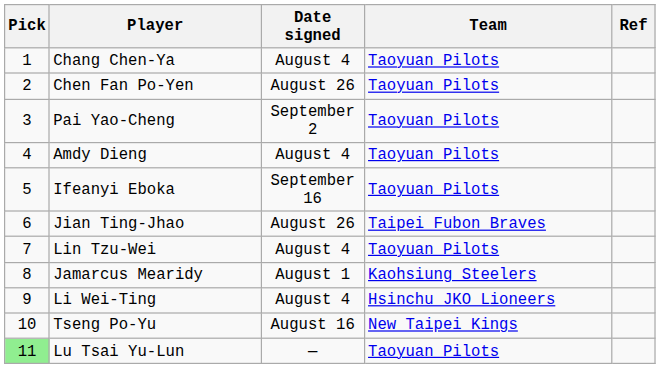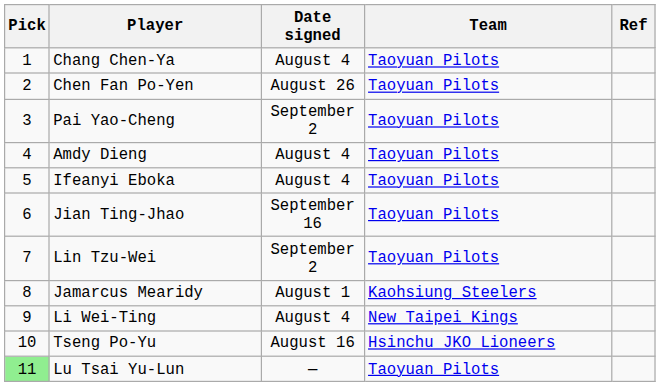 <table class="wikitable sortable" style="text-align:left">
 <tr>
 <th style="width:30px">Pick</th>
 <th style="width:170px">Player</th>
 <th style="width:80px">Date signed</th>
 <th style="width:200px">Team</th>
 <th class="unsortable" style="width:30px">Ref</th>
 </tr>
 <tr>
 <td align=center>1</td>
 <td>Chang Chen-Ya</td>
 <td align=center>August 4</td>
 <td><a href='#'>Taoyuan Pilots</a></td>
 <td align=center></td>
 </tr>
 <tr>
 <td align=center>2</td>
 <td>Chen Fan Po-Yen</td>
 <td align=center>August 26</td>
 <td><a href='#'>Taoyuan Pilots</a></td>
 <td align=center></td>
 </tr>
 <tr>
 <td align=center>3</td>
 <td>Pai Yao-Cheng</td>
 <td align=center>September 2</td>
 <td><a href='#'>Taoyuan Pilots</a></td>
 <td align=center></td>
 </tr>
 <tr>
 <td align=center>4</td>
 <td>Amdy Dieng</td>
 <td align=center>August 4</td>
 <td><a href='#'>Taoyuan Pilots</a></td>
 <td align=center></td>
 </tr>
 <tr>
 <td align=center>5</td>
 <td>Ifeanyi Eboka</td>
-<td align=center>September 16</td>
+<td align=center>August 4</td>
 <td><a href='#'>Taoyuan Pilots</a></td>
 <td align=center></td>
 </tr>
 <tr>
 <td align=center>6</td>
 <td>Jian Ting-Jhao</td>
-<td align=center>August 26</td>
-<td><a href='#'>Taipei Fubon Braves</a></td>
+<td align=center>September 16</td>
+<td><a href='#'>Taoyuan Pilots</a></td>
 <td align=center></td>
 </tr>
 <tr>
 <td align=center>7</td>
 <td>Lin Tzu-Wei</td>
-<td align=center>August 4</td>
+<td align=center>September 2</td>
 <td><a href='#'>Taoyuan Pilots</a></td>
 <td align=center></td>
 </tr>
 <tr>
 <td align=center>8</td>
 <td>Jamarcus Mearidy</td>
 <td align=center>August 1</td>
 <td><a href='#'>Kaohsiung Steelers</a></td>
 <td align=center></td>
 </tr>
 <tr>
 <td align=center>9</td>
 <td>Li Wei-Ting</td>
 <td align=center>August 4</td>
-<td><a href='#'>Hsinchu JKO Lioneers</a></td>
+<td><a href='#'>New Taipei Kings</a></td>
 <td align=center></td>
 </tr>
 <tr>
 <td align=center>10</td>
 <td>Tseng Po-Yu</td>
 <td align=center>August 16</td>
-<td><a href='#'>New Taipei Kings</a></td>
+<td><a href='#'>Hsinchu JKO Lioneers</a></td>
 <td align=center></td>
 </tr>
 <tr>
 <td align=center style="background: lightgreen;">11</td>
 <td>Lu Tsai Yu-Lun</td>
 <td align=center>—</td>
 <td><a href='#'>Taoyuan Pilots</a></td>
 <td align=center></td>
 </tr>
 </table>
